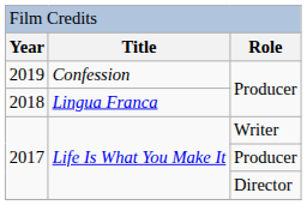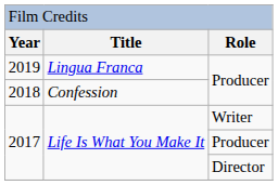 <table class="wikitable">
 <tr>
 <td colspan="4" style="background: LightSteelBlue;">Film Credits</td>
 </tr>
 <tr>
 <th>Year</th>
 <th>Title</th>
 <th>Role</th>
 </tr>
 <tr>
 <td>2019</td>
-<td><em>Confession</em></td>
+<td><em><a href='#'>Lingua Franca</a></em></td>
 <td rowspan="2">Producer</td>
 </tr>
 <tr>
 <td>2018</td>
-<td><em><a href='#'>Lingua Franca</a></em></td>
+<td><em>Confession</em></td>
 </tr>
 <tr>
 <td rowspan=3>2017</td>
 <td rowspan=3><a href='#'><em>Life Is What You Make It</em></a></td>
 <td>Writer</td>
 </tr>
 <tr>
 <td>Producer</td>
 </tr>
 <tr>
 <td>Director</td>
 </tr>
 <tr>
 </tr>
 </table>
